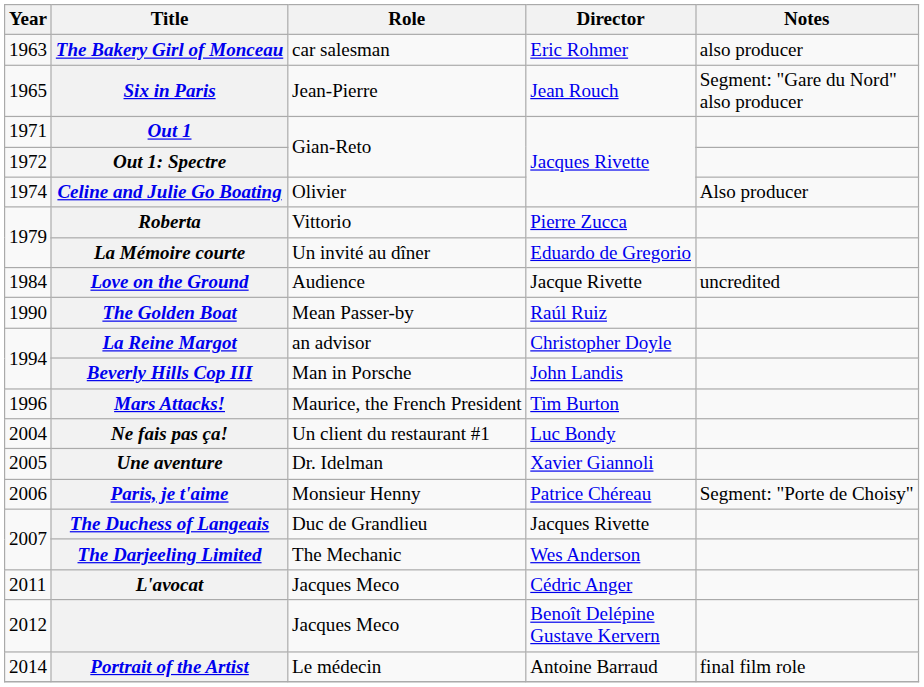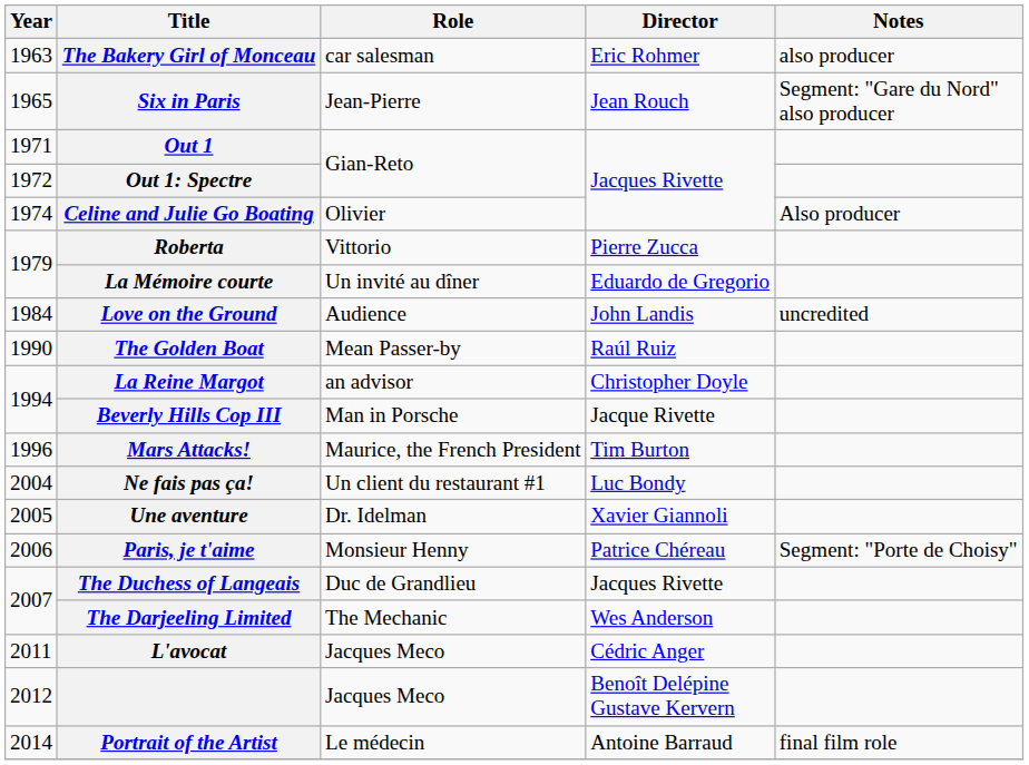 <table class="wikitable sortable plainrowheaders">
 <tr>
 <th>Year</th>
 <th>Title</th>
 <th>Role</th>
 <th>Director</th>
 <th>Notes</th>
 </tr>
 <tr>
 <td>1963</td>
 <th scope="row"><em><a href='#'>The Bakery Girl of Monceau</a></em></th>
 <td>car salesman</td>
 <td><a href='#'>Eric Rohmer</a></td>
 <td>also producer</td>
 </tr>
 <tr>
 <td>1965</td>
 <th scope="row"><em><a href='#'>Six in Paris</a></em></th>
 <td>Jean-Pierre</td>
 <td><a href='#'>Jean Rouch</a></td>
 <td>Segment: "Gare du Nord" <br> also producer</td>
 </tr>
 <tr>
 <td>1971</td>
 <th scope="row"><em><a href='#'>Out 1</a></em></th>
 <td rowspan=2>Gian-Reto</td>
 <td rowspan=3><a href='#'>Jacques Rivette</a></td>
 <td></td>
 </tr>
 <tr>
 <td>1972</td>
 <th scope="row"><em>Out 1: Spectre</em></th>
 <td></td>
 </tr>
 <tr>
 <td>1974</td>
 <th scope="row"><em><a href='#'>Celine and Julie Go Boating</a></em></th>
 <td>Olivier</td>
 <td>Also producer</td>
 </tr>
 <tr>
 <td rowspan=2>1979</td>
 <th scope="row"><em>Roberta</em></th>
 <td>Vittorio</td>
 <td><a href='#'>Pierre Zucca</a></td>
 </tr>
 <tr>
 <th scope="row"><em>La Mémoire courte</em></th>
 <td>Un invité au dîner</td>
 <td><a href='#'>Eduardo de Gregorio</a></td>
 <td></td>
 </tr>
 <tr>
 <td>1984</td>
 <th scope="row"><em><a href='#'>Love on the Ground</a></em></th>
 <td>Audience</td>
-<td>Jacque Rivette</td>
+<td><a href='#'>John Landis</a></td>
 <td>uncredited</td>
 </tr>
 <tr>
 <td>1990</td>
 <th scope="row"><em><a href='#'>The Golden Boat</a></em></th>
 <td>Mean Passer-by</td>
 <td><a href='#'>Raúl Ruiz</a></td>
 <td></td>
 </tr>
 <tr>
 <td rowspan=2>1994</td>
 <th scope="row"><em><a href='#'>La Reine Margot</a></em></th>
 <td>an advisor</td>
 <td><a href='#'>Christopher Doyle</a></td>
 <td></td>
 </tr>
 <tr>
 <th scope="row"><em><a href='#'>Beverly Hills Cop III</a></em></th>
 <td>Man in Porsche</td>
-<td><a href='#'>John Landis</a></td>
+<td>Jacque Rivette</td>
 <td></td>
 </tr>
 <tr>
 <td>1996</td>
 <th scope="row"><em><a href='#'>Mars Attacks!</a></em></th>
 <td>Maurice, the French President</td>
 <td><a href='#'>Tim Burton</a></td>
 <td></td>
 </tr>
 <tr>
 <td>2004</td>
 <th scope="row"><em>Ne fais pas ça!</em></th>
 <td>Un client du restaurant #1</td>
 <td><a href='#'>Luc Bondy</a></td>
 <td></td>
 </tr>
 <tr>
 <td>2005</td>
 <th scope="row"><em>Une aventure</em></th>
 <td>Dr. Idelman</td>
 <td><a href='#'>Xavier Giannoli</a></td>
 <td></td>
 </tr>
 <tr>
 <td>2006</td>
 <th scope="row"><em><a href='#'>Paris, je t'aime</a></em></th>
 <td>Monsieur Henny</td>
 <td><a href='#'>Patrice Chéreau</a></td>
 <td>Segment: "Porte de Choisy"</td>
 </tr>
 <tr>
 <td rowspan=2>2007</td>
 <th scope="row"><em><a href='#'>The Duchess of Langeais</a></em></th>
 <td>Duc de Grandlieu</td>
 <td>Jacques Rivette</td>
 <td></td>
 </tr>
 <tr>
 <th scope="row"><em><a href='#'>The Darjeeling Limited</a></em></th>
 <td>The Mechanic</td>
 <td><a href='#'>Wes Anderson</a></td>
 <td></td>
 </tr>
 <tr>
 <td>2011</td>
 <th scope="row"><em>L'avocat</em></th>
 <td>Jacques Meco</td>
 <td><a href='#'>Cédric Anger</a></td>
 <td></td>
 </tr>
 <tr>
 <td>2012</td>
 <th scope="row"></th>
 <td>Jacques Meco</td>
 <td><a href='#'>Benoît Delépine</a> <br> <a href='#'>Gustave Kervern</a></td>
 <td></td>
 </tr>
 <tr>
 <td>2014</td>
 <th scope="row"><em><a href='#'>Portrait of the Artist</a></em></th>
 <td>Le médecin</td>
 <td>Antoine Barraud</td>
 <td>final film role</td>
 </tr>
 <tr>
 </tr>
 </table>
